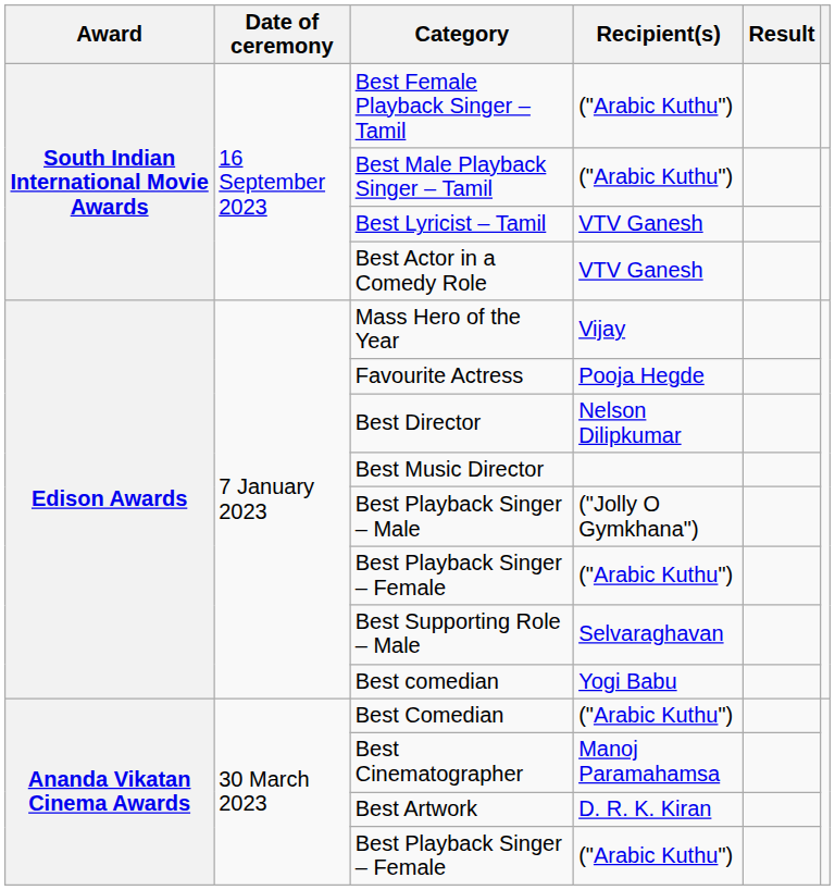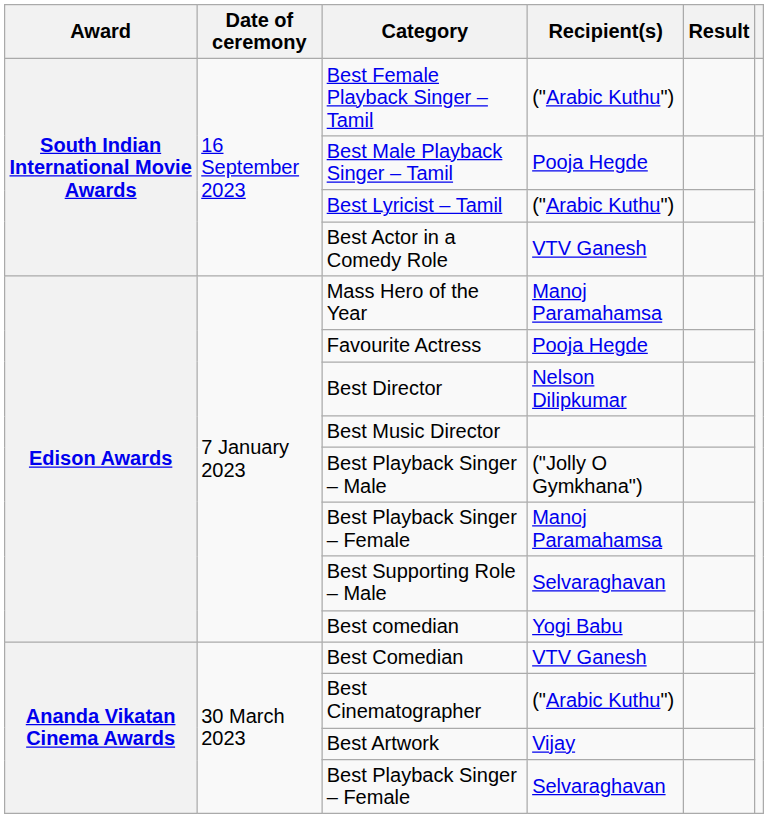 <table class="wikitable plainrowheaders sortable">
 <tr>
 <th scope="col">Award</th>
 <th scope="col">Date of ceremony</th>
 <th scope="col">Category</th>
 <th scope="col">Recipient(s)</th>
 <th scope="col">Result</th>
 <th scope="col" class="unsortable"></th>
 </tr>
 <tr>
 <th scope="row" ; rowspan="4"><a href='#'>South Indian International Movie Awards</a></th>
 <td rowspan="4"><a href='#'>16 September 2023</a></td>
 <td><a href='#'>Best Female Playback Singer – Tamil</a></td>
 <td> ("<a href='#'>Arabic Kuthu</a>")</td>
 <td></td>
 <td></td>
 </tr>
 <tr>
 <td><a href='#'>Best Male Playback Singer – Tamil</a></td>
-<td> ("<a href='#'>Arabic Kuthu</a>")</td>
+<td><a href='#'>Pooja Hegde</a></td>
 <td></td>
 <td rowspan="3"></td>
 </tr>
 <tr>
 <td><a href='#'>Best Lyricist – Tamil</a></td>
-<td><a href='#'>VTV Ganesh</a></td>
+<td> ("<a href='#'>Arabic Kuthu</a>")</td>
 <td></td>
 </tr>
 <tr>
 <td>Best Actor in a Comedy Role</td>
 <td><a href='#'>VTV Ganesh</a></td>
 <td></td>
 </tr>
 <tr>
 <th scope="row" ; rowspan="8"><a href='#'>Edison Awards</a></th>
 <td rowspan="8">7 January 2023</td>
 <td>Mass Hero of the Year</td>
-<td><a href='#'>Vijay</a></td>
+<td><a href='#'>Manoj Paramahamsa</a></td>
 <td></td>
 <td rowspan="8"></td>
 </tr>
 <tr>
 <td>Favourite Actress</td>
 <td><a href='#'>Pooja Hegde</a></td>
 <td></td>
 </tr>
 <tr>
 <td>Best Director</td>
 <td><a href='#'>Nelson Dilipkumar</a></td>
 <td></td>
 </tr>
 <tr>
 <td>Best Music Director</td>
 <td></td>
 <td></td>
 </tr>
 <tr>
 <td>Best Playback Singer – Male</td>
 <td> ("Jolly O Gymkhana")</td>
 <td></td>
 </tr>
 <tr>
 <td>Best Playback Singer – Female</td>
-<td> ("<a href='#'>Arabic Kuthu</a>")</td>
+<td><a href='#'>Manoj Paramahamsa</a></td>
 <td></td>
 </tr>
 <tr>
 <td>Best Supporting Role – Male</td>
 <td><a href='#'>Selvaraghavan</a></td>
 <td></td>
 </tr>
 <tr>
 <td>Best comedian</td>
 <td><a href='#'>Yogi Babu</a></td>
 <td></td>
 </tr>
 <tr>
 <th scope="row" ; rowspan="4"><a href='#'>Ananda Vikatan Cinema Awards</a></th>
 <td rowspan="4">30 March 2023</td>
 <td>Best Comedian</td>
-<td> ("<a href='#'>Arabic Kuthu</a>")</td>
+<td><a href='#'>VTV Ganesh</a></td>
 <td></td>
 <td rowspan="4"></td>
 </tr>
 <tr>
 <td>Best Cinematographer</td>
-<td><a href='#'>Manoj Paramahamsa</a></td>
+<td> ("<a href='#'>Arabic Kuthu</a>")</td>
 <td></td>
 </tr>
 <tr>
 <td>Best Artwork</td>
-<td><a href='#'>D. R. K. Kiran</a></td>
+<td><a href='#'>Vijay</a></td>
 <td></td>
 </tr>
 <tr>
 <td>Best Playback Singer – Female</td>
-<td> ("<a href='#'>Arabic Kuthu</a>")</td>
+<td><a href='#'>Selvaraghavan</a></td>
 <td></td>
 </tr>
 </table>
